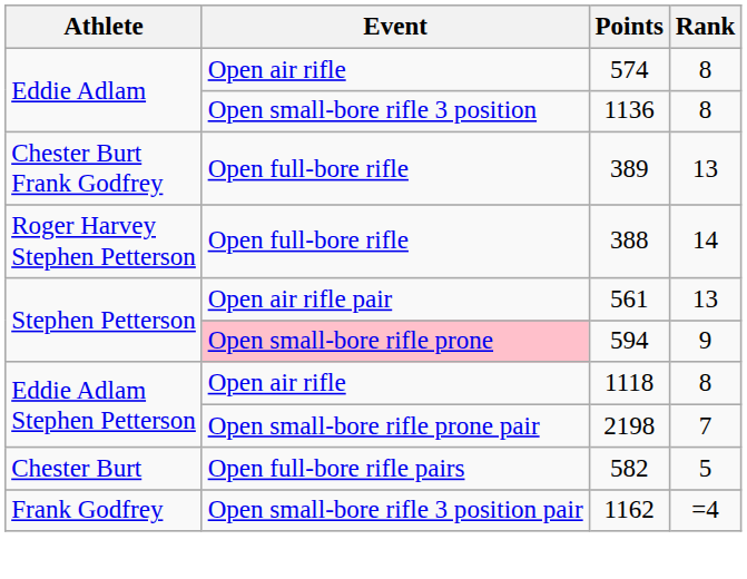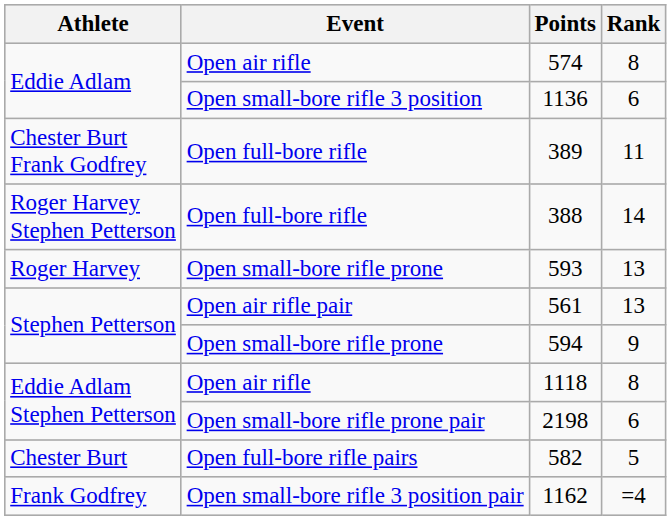 <table class="wikitable" style="font-size:90%;">
 <tr>
 <th>Athlete</th>
 <th>Event</th>
 <th>Points</th>
 <th>Rank</th>
 </tr>
 <tr align=center>
 <td align=left rowspan=2><a href='#'>Eddie Adlam</a></td>
 <td align=left><a href='#'>Open air rifle</a></td>
 <td>574</td>
 <td>8</td>
 </tr>
 <tr align=center>
 <td align=left><a href='#'>Open small-bore rifle 3 position</a></td>
 <td>1136</td>
-<td>8</td>
+<td>6</td>
 </tr>
 <tr align=center>
 <td align=left><a href='#'>Chester Burt</a><br><a href='#'>Frank Godfrey</a></td>
 <td align=left><a href='#'>Open full-bore rifle</a></td>
 <td>389</td>
-<td>13</td>
+<td>11</td>
 </tr>
 <tr align=center>
 <td align=left><a href='#'>Roger Harvey</a><br><a href='#'>Stephen Petterson</a></td>
 <td align=left><a href='#'>Open full-bore rifle</a></td>
 <td>388</td>
 <td>14</td>
 </tr>
 <tr align=center>
+<td align=left><a href='#'>Roger Harvey</a></td>
+<td align=left><a href='#'>Open small-bore rifle prone</a></td>
+<td>593</td>
+<td>13</td>
+</tr>
+<tr align=center>
 <td align=left rowspan=2><a href='#'>Stephen Petterson</a></td>
 <td align=left><a href='#'>Open air rifle pair</a></td>
 <td>561</td>
 <td>13</td>
 </tr>
 <tr align=center>
-<td align=left style="background: pink;"><a href='#'>Open small-bore rifle prone</a></td>
+<td align=left><a href='#'>Open small-bore rifle prone</a></td>
 <td>594</td>
 <td>9</td>
 </tr>
 <tr align=center>
 <td align=left rowspan=2><a href='#'>Eddie Adlam</a><br><a href='#'>Stephen Petterson</a></td>
 <td align=left><a href='#'>Open air rifle</a></td>
 <td>1118</td>
 <td>8</td>
 </tr>
 <tr align=center>
 <td align=left><a href='#'>Open small-bore rifle prone pair</a></td>
 <td>2198</td>
-<td>7</td>
+<td>6</td>
 </tr>
 <tr align=center>
 <td align=left><a href='#'>Chester Burt</a></td>
 <td align=left><a href='#'>Open full-bore rifle pairs</a></td>
 <td>582</td>
 <td>5</td>
 </tr>
 <tr align=center>
 <td align=left><a href='#'>Frank Godfrey</a></td>
 <td align=left><a href='#'>Open small-bore rifle 3 position pair</a></td>
 <td>1162</td>
 <td>=4</td>
 </tr>
 </table>
